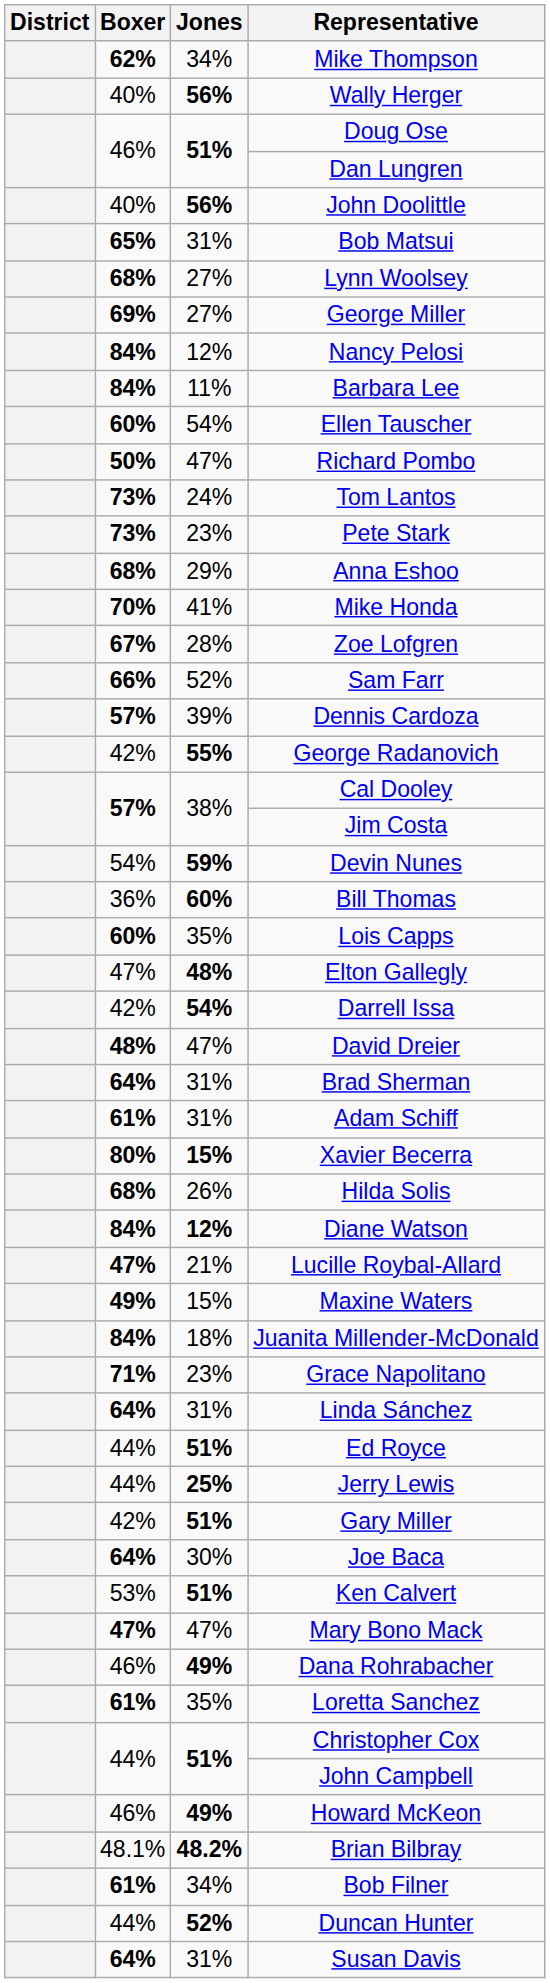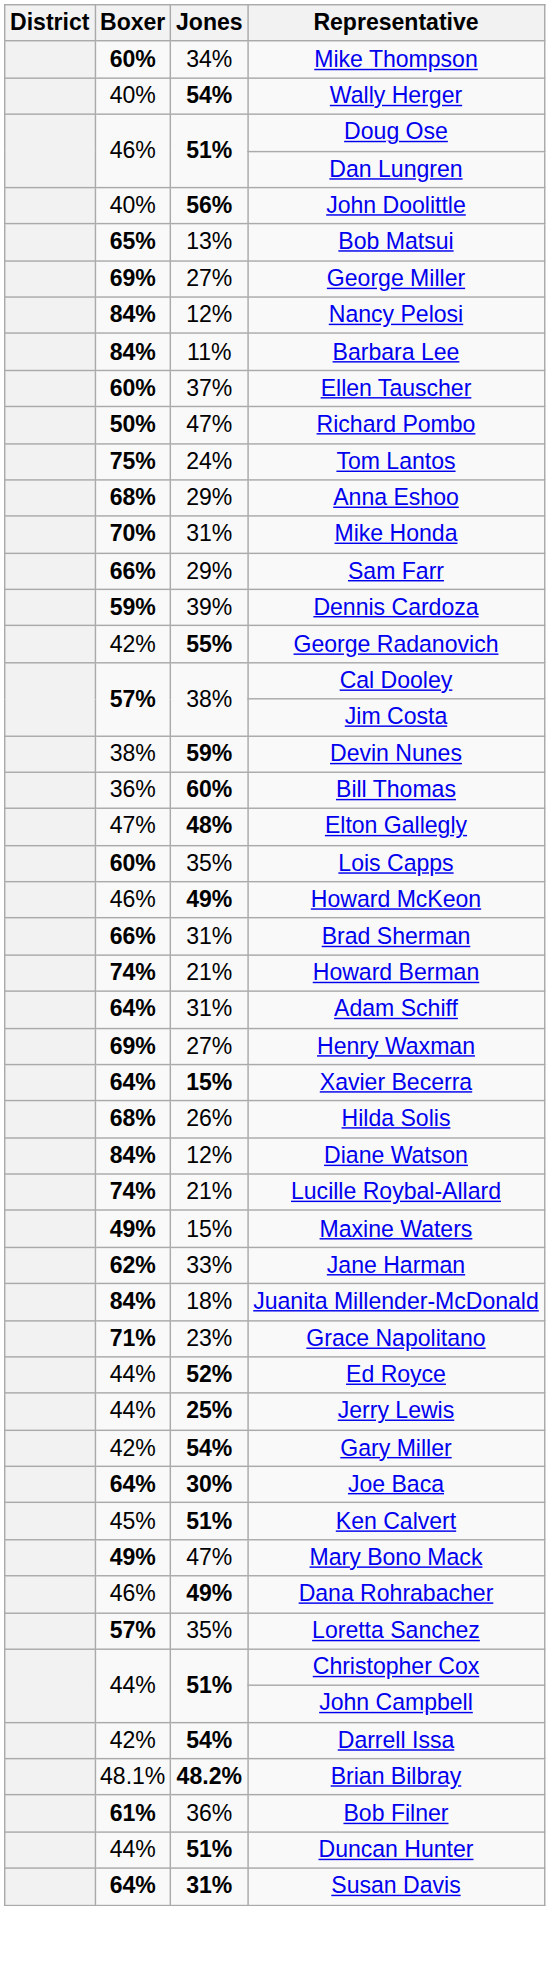 <table class=wikitable>
 <tr>
 <th>District</th>
 <th>Boxer</th>
 <th>Jones</th>
 <th>Representative</th>
 </tr>
 <tr align=center>
 <th></th>
-<td><strong>62%</strong></td>
+<td><strong>60%</strong></td>
 <td>34%</td>
 <td><a href='#'>Mike Thompson</a></td>
 </tr>
 <tr align=center>
 <th></th>
 <td>40%</td>
-<td><strong>56%</strong></td>
+<td><strong>54%</strong></td>
 <td><a href='#'>Wally Herger</a></td>
 </tr>
 <tr align=center>
 <th rowspan=2 ></th>
 <td rowspan=2>46%</td>
 <td rowspan=2><strong>51%</strong></td>
 <td><a href='#'>Doug Ose</a></td>
 </tr>
 <tr align=center>
 <td><a href='#'>Dan Lungren</a></td>
 </tr>
 <tr align=center>
 <th></th>
 <td>40%</td>
 <td><strong>56%</strong></td>
 <td><a href='#'>John Doolittle</a></td>
 </tr>
 <tr align=center>
 <th></th>
 <td><strong>65%</strong></td>
-<td>31%</td>
+<td>13%</td>
 <td><a href='#'>Bob Matsui</a></td>
-</tr>
-<tr align=center>
-<th></th>
-<td><strong>68%</strong></td>
-<td>27%</td>
-<td><a href='#'>Lynn Woolsey</a></td>
 </tr>
 <tr align=center>
 <th></th>
 <td><strong>69%</strong></td>
 <td>27%</td>
 <td><a href='#'>George Miller</a></td>
 </tr>
 <tr align=center>
 <th></th>
 <td><strong>84%</strong></td>
 <td>12%</td>
 <td><a href='#'>Nancy Pelosi</a></td>
 </tr>
 <tr align=center>
 <th></th>
 <td><strong>84%</strong></td>
 <td>11%</td>
 <td><a href='#'>Barbara Lee</a></td>
 </tr>
 <tr align=center>
 <th></th>
 <td><strong>60%</strong></td>
-<td>54%</td>
+<td>37%</td>
 <td><a href='#'>Ellen Tauscher</a></td>
 </tr>
 <tr align=center>
 <th></th>
 <td><strong>50%</strong></td>
 <td>47%</td>
 <td><a href='#'>Richard Pombo</a></td>
 </tr>
 <tr align=center>
 <th></th>
-<td><strong>73%</strong></td>
+<td><strong>75%</strong></td>
 <td>24%</td>
 <td><a href='#'>Tom Lantos</a></td>
-</tr>
-<tr align=center>
-<th></th>
-<td><strong>73%</strong></td>
-<td>23%</td>
-<td><a href='#'>Pete Stark</a></td>
 </tr>
 <tr align=center>
 <th></th>
 <td><strong>68%</strong></td>
 <td>29%</td>
 <td><a href='#'>Anna Eshoo</a></td>
 </tr>
 <tr align=center>
 <th></th>
 <td><strong>70%</strong></td>
-<td>41%</td>
+<td>31%</td>
 <td><a href='#'>Mike Honda</a></td>
 </tr>
 <tr align=center>
 <th></th>
-<td><strong>67%</strong></td>
-<td>28%</td>
-<td><a href='#'>Zoe Lofgren</a></td>
-</tr>
-<tr align=center>
-<th></th>
 <td><strong>66%</strong></td>
-<td>52%</td>
+<td>29%</td>
 <td><a href='#'>Sam Farr</a></td>
 </tr>
 <tr align=center>
 <th></th>
-<td><strong>57%</strong></td>
+<td><strong>59%</strong></td>
 <td>39%</td>
 <td><a href='#'>Dennis Cardoza</a></td>
 </tr>
 <tr align=center>
 <th></th>
 <td>42%</td>
 <td><strong>55%</strong></td>
 <td><a href='#'>George Radanovich</a></td>
 </tr>
 <tr align=center>
 <th rowspan=2 ></th>
 <td rowspan=2><strong>57%</strong></td>
 <td rowspan=2>38%</td>
 <td><a href='#'>Cal Dooley</a></td>
 </tr>
 <tr align=center>
 <td><a href='#'>Jim Costa</a></td>
 </tr>
 <tr align=center>
 <th></th>
-<td>54%</td>
+<td>38%</td>
 <td><strong>59%</strong></td>
 <td><a href='#'>Devin Nunes</a></td>
 </tr>
 <tr align=center>
 <th></th>
 <td>36%</td>
 <td><strong>60%</strong></td>
 <td><a href='#'>Bill Thomas</a></td>
 </tr>
 <tr align=center>
 <th></th>
+<td>47%</td>
+<td><strong>48%</strong></td>
+<td><a href='#'>Elton Gallegly</a></td>
+</tr>
+<tr align=center>
+<th></th>
 <td><strong>60%</strong></td>
 <td>35%</td>
 <td><a href='#'>Lois Capps</a></td>
 </tr>
 <tr align=center>
 <th></th>
-<td>47%</td>
-<td><strong>48%</strong></td>
-<td><a href='#'>Elton Gallegly</a></td>
+<td>46%</td>
+<td><strong>49%</strong></td>
+<td><a href='#'>Howard McKeon</a></td>
 </tr>
 <tr align=center>
 <th></th>
-<td>42%</td>
-<td><strong>54%</strong></td>
-<td><a href='#'>Darrell Issa</a></td>
+<td><strong>66%</strong></td>
+<td>31%</td>
+<td><a href='#'>Brad Sherman</a></td>
 </tr>
 <tr align=center>
 <th></th>
-<td><strong>48%</strong></td>
-<td>47%</td>
-<td><a href='#'>David Dreier</a></td>
+<td><strong>74%</strong></td>
+<td>21%</td>
+<td><a href='#'>Howard Berman</a></td>
 </tr>
 <tr align=center>
 <th></th>
 <td><strong>64%</strong></td>
 <td>31%</td>
-<td><a href='#'>Brad Sherman</a></td>
-</tr>
-<tr align=center>
-<th></th>
-<td><strong>61%</strong></td>
-<td>31%</td>
 <td><a href='#'>Adam Schiff</a></td>
 </tr>
 <tr align=center>
 <th></th>
-<td><strong>80%</strong></td>
+<td><strong>69%</strong></td>
+<td>27%</td>
+<td><a href='#'>Henry Waxman</a></td>
+</tr>
+<tr align=center>
+<th></th>
+<td><strong>64%</strong></td>
 <td><strong>15%</strong></td>
 <td><a href='#'>Xavier Becerra</a></td>
 </tr>
 <tr align=center>
 <th></th>
 <td><strong>68%</strong></td>
 <td>26%</td>
 <td><a href='#'>Hilda Solis</a></td>
 </tr>
 <tr align=center>
 <th></th>
 <td><strong>84%</strong></td>
-<td><strong>12%</strong></td>
+<td>12%</td>
 <td><a href='#'>Diane Watson</a></td>
 </tr>
 <tr align=center>
 <th></th>
-<td><strong>47%</strong></td>
+<td><strong>74%</strong></td>
 <td>21%</td>
 <td><a href='#'>Lucille Roybal-Allard</a></td>
 </tr>
 <tr align=center>
 <th></th>
 <td><strong>49%</strong></td>
 <td>15%</td>
 <td><a href='#'>Maxine Waters</a></td>
+</tr>
+<tr align=center>
+<th></th>
+<td><strong>62%</strong></td>
+<td>33%</td>
+<td><a href='#'>Jane Harman</a></td>
 </tr>
 <tr align=center>
 <th></th>
 <td><strong>84%</strong></td>
 <td>18%</td>
 <td><a href='#'>Juanita Millender-McDonald</a></td>
 </tr>
 <tr align=center>
 <th></th>
 <td><strong>71%</strong></td>
 <td>23%</td>
 <td><a href='#'>Grace Napolitano</a></td>
 </tr>
 <tr align=center>
 <th></th>
-<td><strong>64%</strong></td>
-<td>31%</td>
-<td><a href='#'>Linda Sánchez</a></td>
-</tr>
-<tr align=center>
-<th></th>
 <td>44%</td>
-<td><strong>51%</strong></td>
+<td><strong>52%</strong></td>
 <td><a href='#'>Ed Royce</a></td>
 </tr>
 <tr align=center>
 <th></th>
 <td>44%</td>
 <td><strong>25%</strong></td>
 <td><a href='#'>Jerry Lewis</a></td>
 </tr>
 <tr align=center>
 <th></th>
 <td>42%</td>
-<td><strong>51%</strong></td>
+<td><strong>54%</strong></td>
 <td><a href='#'>Gary Miller</a></td>
 </tr>
 <tr align=center>
 <th></th>
 <td><strong>64%</strong></td>
-<td>30%</td>
+<td><strong>30%</strong></td>
 <td><a href='#'>Joe Baca</a></td>
 </tr>
 <tr align=center>
 <th></th>
-<td>53%</td>
+<td>45%</td>
 <td><strong>51%</strong></td>
 <td><a href='#'>Ken Calvert</a></td>
 </tr>
 <tr align=center>
 <th></th>
-<td><strong>47%</strong></td>
+<td><strong>49%</strong></td>
 <td>47%</td>
 <td><a href='#'>Mary Bono Mack</a></td>
 </tr>
 <tr align=center>
 <th></th>
 <td>46%</td>
 <td><strong>49%</strong></td>
 <td><a href='#'>Dana Rohrabacher</a></td>
 </tr>
 <tr align=center>
 <th></th>
-<td><strong>61%</strong></td>
+<td><strong>57%</strong></td>
 <td>35%</td>
 <td><a href='#'>Loretta Sanchez</a></td>
 </tr>
 <tr align=center>
 <th rowspan=2 ></th>
 <td rowspan=2>44%</td>
 <td rowspan=2><strong>51%</strong></td>
 <td><a href='#'>Christopher Cox</a></td>
 </tr>
 <tr align=center>
 <td><a href='#'>John Campbell</a></td>
 </tr>
 <tr align=center>
 <th></th>
-<td>46%</td>
-<td><strong>49%</strong></td>
-<td><a href='#'>Howard McKeon</a></td>
+<td>42%</td>
+<td><strong>54%</strong></td>
+<td><a href='#'>Darrell Issa</a></td>
 </tr>
 <tr align=center>
 <th></th>
 <td>48.1%</td>
 <td><strong>48.2%</strong></td>
 <td><a href='#'>Brian Bilbray</a></td>
 </tr>
 <tr align=center>
 <th></th>
 <td><strong>61%</strong></td>
-<td>34%</td>
+<td>36%</td>
 <td><a href='#'>Bob Filner</a></td>
 </tr>
 <tr align=center>
 <th></th>
 <td>44%</td>
-<td><strong>52%</strong></td>
+<td><strong>51%</strong></td>
 <td><a href='#'>Duncan Hunter</a></td>
 </tr>
 <tr align=center>
 <th></th>
 <td><strong>64%</strong></td>
-<td>31%</td>
+<td><strong>31%</strong></td>
 <td><a href='#'>Susan Davis</a></td>
 </tr>
 </table>
